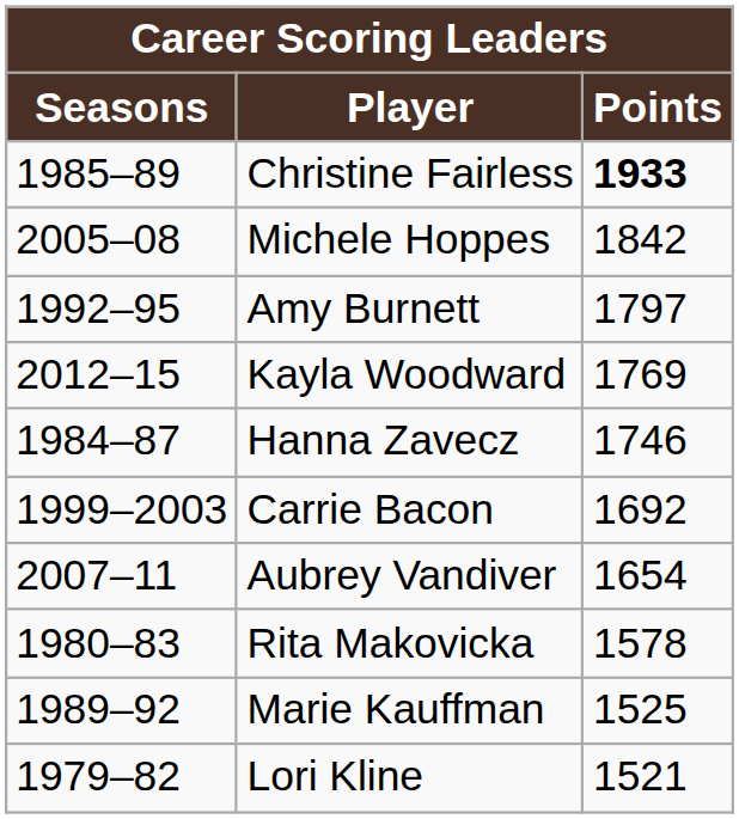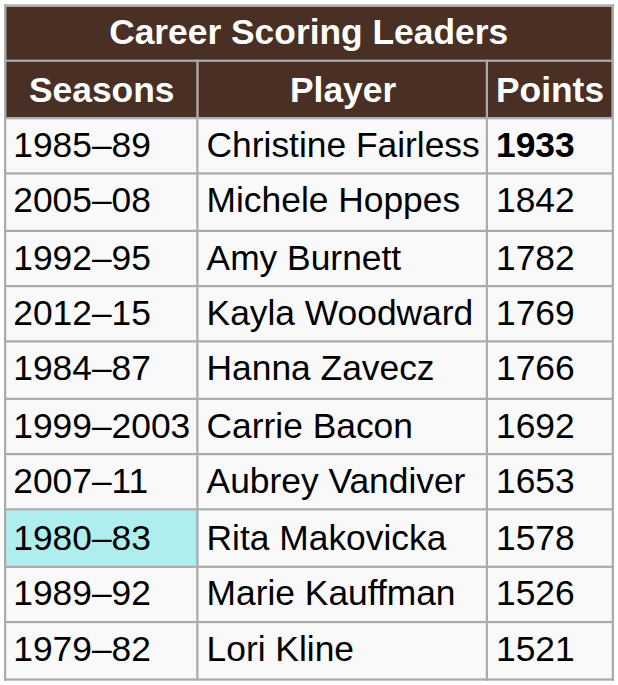 <table class="wikitable" style="float:left; margin-right:1em">
 <tr>
 <th style="background:#492f24; color:white;" colspan=6>Career Scoring Leaders</th>
 </tr>
 <tr>
 <th style="background:#492f24; color:white">Seasons</th>
 <th style="background:#492f24; color:white">Player</th>
 <th style="background:#492f24; color:white">Points</th>
 </tr>
 <tr>
 <td>1985–89</td>
 <td>Christine Fairless</td>
 <td><strong>1933</strong></td>
 </tr>
 <tr>
 <td>2005–08</td>
 <td>Michele Hoppes</td>
 <td>1842</td>
 </tr>
 <tr>
 <td>1992–95</td>
 <td>Amy Burnett</td>
-<td>1797</td>
+<td>1782</td>
 </tr>
 <tr>
 <td>2012–15</td>
 <td>Kayla Woodward</td>
 <td>1769</td>
 </tr>
 <tr>
 <td>1984–87</td>
 <td>Hanna Zavecz</td>
-<td>1746</td>
+<td>1766</td>
 </tr>
 <tr>
 <td>1999–2003</td>
 <td>Carrie Bacon</td>
 <td>1692</td>
 </tr>
 <tr>
 <td>2007–11</td>
 <td>Aubrey Vandiver</td>
-<td>1654</td>
+<td>1653</td>
 </tr>
 <tr>
-<td>1980–83</td>
+<td style="background: paleturquoise;">1980–83</td>
 <td>Rita Makovicka</td>
 <td>1578</td>
 </tr>
 <tr>
 <td>1989–92</td>
 <td>Marie Kauffman</td>
-<td>1525</td>
+<td>1526</td>
 </tr>
 <tr>
 <td>1979–82</td>
 <td>Lori Kline</td>
 <td>1521</td>
 </tr>
 </table>
